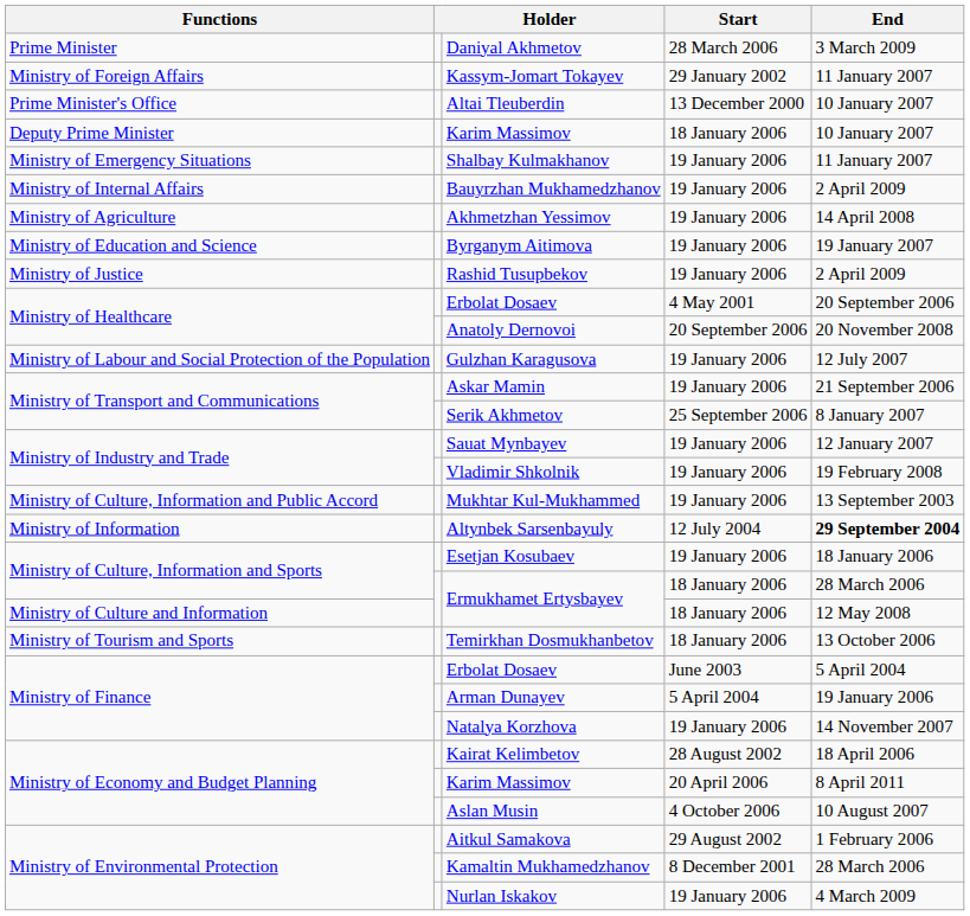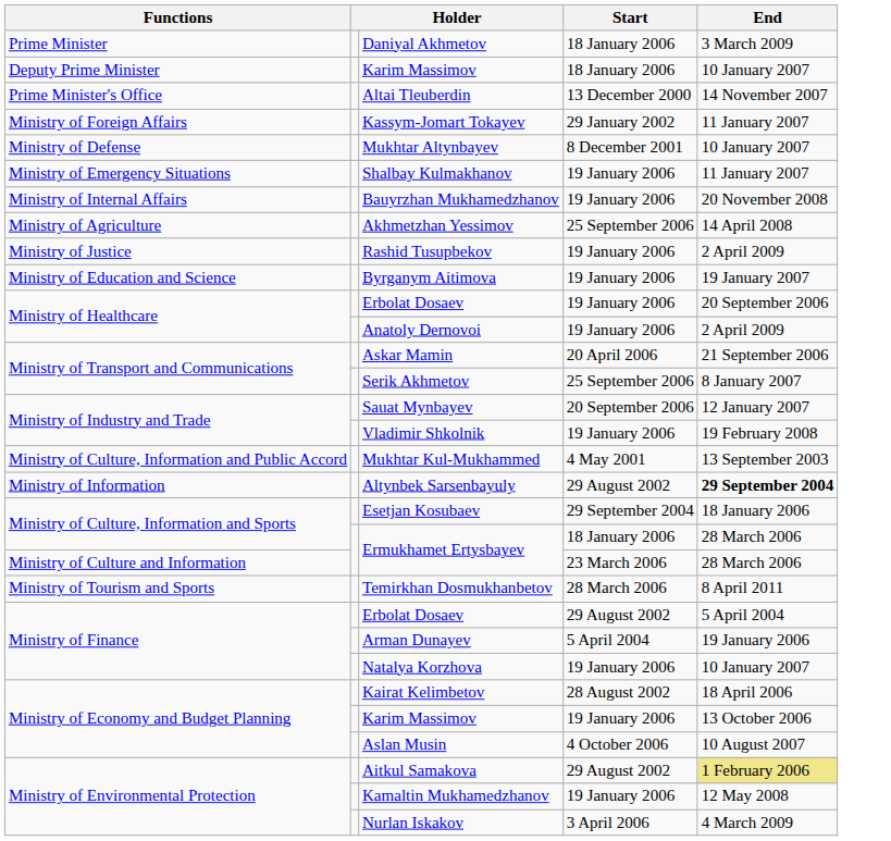 <table class="wikitable">
 <tr>
 <th>Functions</th>
 <th colspan="2">Holder</th>
 <th>Start</th>
 <th>End</th>
 </tr>
 <tr>
 <td><a href='#'>Prime Minister</a></td>
 <td></td>
 <td><a href='#'>Daniyal Akhmetov</a></td>
-<td>28 March 2006</td>
+<td>18 January 2006</td>
 <td>3 March 2009</td>
+</tr>
+<tr>
+<td><a href='#'>Deputy Prime Minister</a></td>
+<td></td>
+<td><a href='#'>Karim Massimov</a></td>
+<td>18 January 2006</td>
+<td>10 January 2007</td>
+</tr>
+<tr>
+<td><a href='#'>Prime Minister's Office</a></td>
+<td></td>
+<td><a href='#'>Altai Tleuberdin</a></td>
+<td>13 December 2000</td>
+<td>14 November 2007</td>
 </tr>
 <tr>
 <td><a href='#'>Ministry of Foreign Affairs</a></td>
 <td></td>
 <td><a href='#'>Kassym-Jomart Tokayev</a></td>
 <td>29 January 2002</td>
 <td>11 January 2007</td>
 </tr>
 <tr>
-<td><a href='#'>Prime Minister's Office</a></td>
+<td><a href='#'>Ministry of Defense</a></td>
 <td></td>
-<td><a href='#'>Altai Tleuberdin</a></td>
-<td>13 December 2000</td>
-<td>10 January 2007</td>
-</tr>
-<tr>
-<td><a href='#'>Deputy Prime Minister</a></td>
-<td></td>
-<td><a href='#'>Karim Massimov</a></td>
-<td>18 January 2006</td>
+<td><a href='#'>Mukhtar Altynbayev</a></td>
+<td>8 December 2001</td>
 <td>10 January 2007</td>
 </tr>
 <tr>
 <td><a href='#'>Ministry of Emergency Situations</a></td>
 <td></td>
 <td><a href='#'>Shalbay Kulmakhanov</a></td>
 <td>19 January 2006</td>
 <td>11 January 2007</td>
 </tr>
 <tr>
 <td><a href='#'>Ministry of Internal Affairs</a></td>
 <td></td>
 <td><a href='#'>Bauyrzhan Mukhamedzhanov</a></td>
 <td>19 January 2006</td>
-<td>2 April 2009</td>
+<td>20 November 2008</td>
 </tr>
 <tr>
 <td><a href='#'>Ministry of Agriculture</a></td>
 <td></td>
 <td><a href='#'>Akhmetzhan Yessimov</a></td>
+<td>25 September 2006</td>
+<td>14 April 2008</td>
+</tr>
+<tr>
+<td><a href='#'>Ministry of Justice</a></td>
+<td></td>
+<td><a href='#'>Rashid Tusupbekov</a></td>
 <td>19 January 2006</td>
-<td>14 April 2008</td>
+<td>2 April 2009</td>
 </tr>
 <tr>
 <td><a href='#'>Ministry of Education and Science</a></td>
 <td></td>
 <td><a href='#'>Byrganym Aitimova</a></td>
 <td>19 January 2006</td>
 <td>19 January 2007</td>
 </tr>
 <tr>
-<td><a href='#'>Ministry of Justice</a></td>
-<td></td>
-<td><a href='#'>Rashid Tusupbekov</a></td>
-<td>19 January 2006</td>
-<td>2 April 2009</td>
-</tr>
-<tr>
 <td rowspan="2"><a href='#'>Ministry of Healthcare</a></td>
 <td></td>
 <td><a href='#'>Erbolat Dosaev</a></td>
-<td>4 May 2001</td>
+<td>19 January 2006</td>
 <td>20 September 2006</td>
 </tr>
 <tr>
 <td></td>
 <td><a href='#'>Anatoly Dernovoi</a></td>
-<td>20 September 2006</td>
-<td>20 November 2008</td>
-</tr>
-<tr>
-<td><a href='#'>Ministry of Labour and Social Protection of the Population</a></td>
-<td></td>
-<td><a href='#'>Gulzhan Karagusova</a></td>
 <td>19 January 2006</td>
-<td>12 July 2007</td>
+<td>2 April 2009</td>
 </tr>
 <tr>
 <td rowspan="2"><a href='#'>Ministry of Transport and Communications</a></td>
 <td></td>
 <td><a href='#'>Askar Mamin</a></td>
-<td>19 January 2006</td>
+<td>20 April 2006</td>
 <td>21 September 2006</td>
 </tr>
 <tr>
 <td></td>
 <td><a href='#'>Serik Akhmetov</a></td>
 <td>25 September 2006</td>
 <td>8 January 2007</td>
 </tr>
 <tr>
 <td rowspan="2"><a href='#'>Ministry of Industry and Trade</a></td>
 <td></td>
 <td><a href='#'>Sauat Mynbayev</a></td>
-<td>19 January 2006</td>
+<td>20 September 2006</td>
 <td>12 January 2007</td>
 </tr>
 <tr>
 <td></td>
 <td><a href='#'>Vladimir Shkolnik</a></td>
 <td>19 January 2006</td>
 <td>19 February 2008</td>
 </tr>
 <tr>
 <td><a href='#'>Ministry of Culture, Information and Public Accord</a></td>
 <td></td>
 <td><a href='#'>Mukhtar Kul-Mukhammed</a></td>
-<td>19 January 2006</td>
+<td>4 May 2001</td>
 <td>13 September 2003</td>
 </tr>
 <tr>
 <td><a href='#'>Ministry of Information</a></td>
 <td></td>
 <td><a href='#'>Altynbek Sarsenbayuly</a></td>
-<td>12 July 2004</td>
+<td>29 August 2002</td>
 <td><strong>29 September 2004</strong></td>
 </tr>
 <tr>
 <td rowspan="2"><a href='#'>Ministry of Culture, Information and Sports</a></td>
 <td></td>
 <td><a href='#'>Esetjan Kosubaev</a></td>
-<td>19 January 2006</td>
+<td>29 September 2004</td>
 <td>18 January 2006</td>
 </tr>
 <tr>
 <td rowspan="2"></td>
 <td rowspan="2"><a href='#'>Ermukhamet Ertysbayev</a></td>
 <td>18 January 2006</td>
 <td>28 March 2006</td>
 </tr>
 <tr>
 <td><a href='#'>Ministry of Culture and Information</a></td>
-<td>18 January 2006</td>
-<td>12 May 2008</td>
+<td>23 March 2006</td>
+<td>28 March 2006</td>
 </tr>
 <tr>
 <td><a href='#'>Ministry of Tourism and Sports</a></td>
 <td></td>
 <td><a href='#'>Temirkhan Dosmukhanbetov</a></td>
-<td>18 January 2006</td>
-<td>13 October 2006</td>
+<td>28 March 2006</td>
+<td>8 April 2011</td>
 </tr>
 <tr>
 <td rowspan="3"><a href='#'>Ministry of Finance</a></td>
 <td></td>
 <td><a href='#'>Erbolat Dosaev</a></td>
-<td>June 2003</td>
+<td>29 August 2002</td>
 <td>5 April 2004</td>
 </tr>
 <tr>
 <td></td>
 <td><a href='#'>Arman Dunayev</a></td>
 <td>5 April 2004</td>
 <td>19 January 2006</td>
 </tr>
 <tr>
 <td></td>
 <td><a href='#'>Natalya Korzhova</a></td>
 <td>19 January 2006</td>
-<td>14 November 2007</td>
+<td>10 January 2007</td>
 </tr>
 <tr>
 <td rowspan="3"><a href='#'>Ministry of Economy and Budget Planning</a></td>
 <td></td>
 <td><a href='#'>Kairat Kelimbetov</a></td>
 <td>28 August 2002</td>
 <td>18 April 2006</td>
 </tr>
 <tr>
 <td></td>
 <td><a href='#'>Karim Massimov</a></td>
-<td>20 April 2006</td>
-<td>8 April 2011</td>
+<td>19 January 2006</td>
+<td>13 October 2006</td>
 </tr>
 <tr>
 <td></td>
 <td><a href='#'>Aslan Musin</a></td>
 <td>4 October 2006</td>
 <td>10 August 2007</td>
 </tr>
 <tr>
 <td rowspan="3"><a href='#'>Ministry of Environmental Protection</a></td>
 <td></td>
 <td><a href='#'>Aitkul Samakova</a></td>
 <td>29 August 2002</td>
-<td>1 February 2006</td>
+<td style="background: khaki;">1 February 2006</td>
 </tr>
 <tr>
 <td></td>
 <td><a href='#'>Kamaltin Mukhamedzhanov</a></td>
-<td>8 December 2001</td>
-<td>28 March 2006</td>
+<td>19 January 2006</td>
+<td>12 May 2008</td>
 </tr>
 <tr>
 <td></td>
 <td><a href='#'>Nurlan Iskakov</a></td>
-<td>19 January 2006</td>
+<td>3 April 2006</td>
 <td>4 March 2009</td>
 </tr>
 </table>
